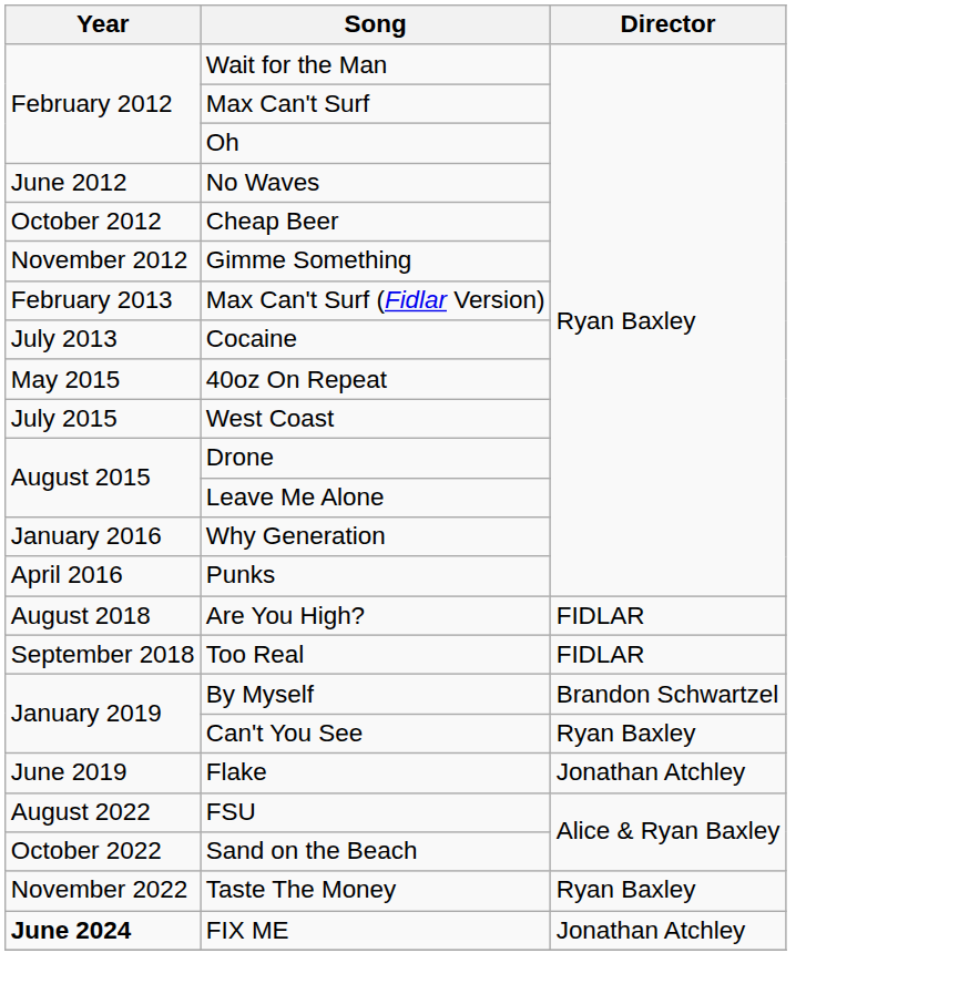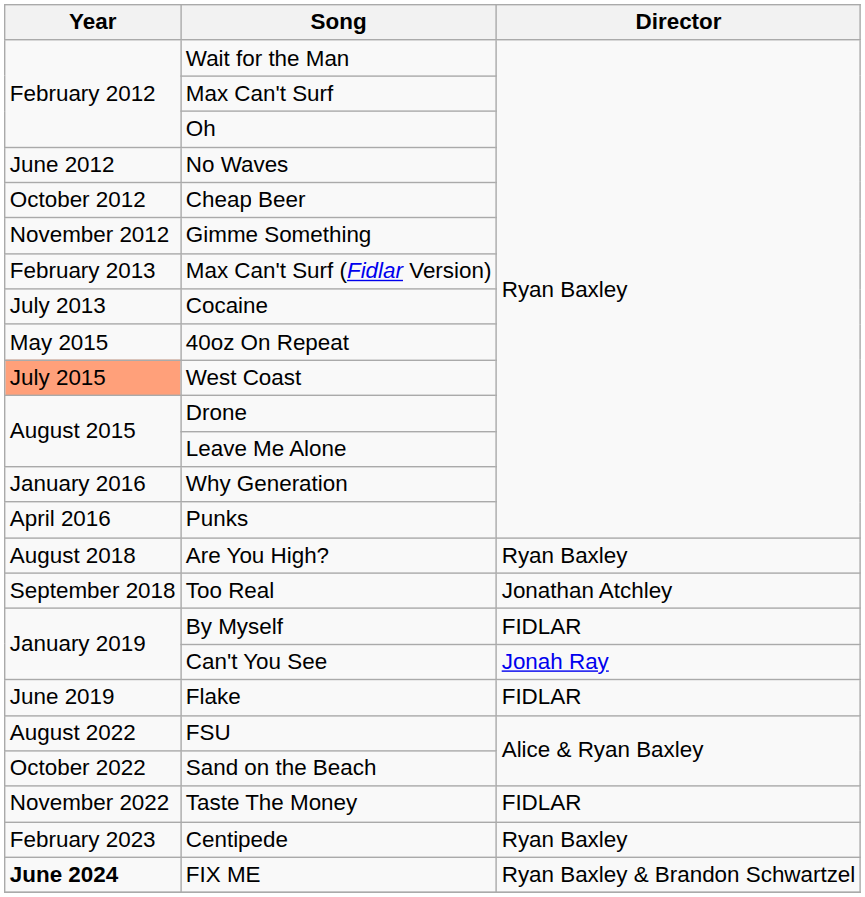 <table class="wikitable">
 <tr>
 <th>Year</th>
 <th>Song</th>
 <th>Director</th>
 </tr>
 <tr>
 <td rowspan="3">February 2012</td>
 <td>Wait for the Man</td>
 <td rowspan="14">Ryan Baxley</td>
 </tr>
 <tr>
 <td>Max Can't Surf</td>
 </tr>
 <tr>
 <td>Oh</td>
 </tr>
 <tr>
 <td>June 2012</td>
 <td>No Waves</td>
 </tr>
 <tr>
 <td>October 2012</td>
 <td>Cheap Beer</td>
 </tr>
 <tr>
 <td>November 2012</td>
 <td>Gimme Something</td>
 </tr>
 <tr>
 <td>February 2013</td>
 <td>Max Can't Surf (<em><a href='#'>Fidlar</a></em> Version)</td>
 </tr>
 <tr>
 <td>July 2013</td>
 <td>Cocaine</td>
 </tr>
 <tr>
 <td>May 2015</td>
 <td>40oz On Repeat</td>
 </tr>
 <tr>
-<td>July 2015</td>
+<td style="background: lightsalmon;">July 2015</td>
 <td>West Coast</td>
 </tr>
 <tr>
 <td rowspan="2">August 2015</td>
 <td>Drone</td>
 </tr>
 <tr>
 <td>Leave Me Alone</td>
 </tr>
 <tr>
 <td>January 2016</td>
 <td>Why Generation</td>
 </tr>
 <tr>
 <td>April 2016</td>
 <td>Punks</td>
 </tr>
 <tr>
 <td>August 2018</td>
 <td>Are You High?</td>
-<td>FIDLAR</td>
+<td>Ryan Baxley</td>
 </tr>
 <tr>
 <td>September 2018</td>
 <td>Too Real</td>
-<td>FIDLAR</td>
+<td>Jonathan Atchley</td>
 </tr>
 <tr>
 <td rowspan="2">January 2019</td>
 <td>By Myself</td>
-<td>Brandon Schwartzel</td>
+<td>FIDLAR</td>
 </tr>
 <tr>
 <td>Can't You See</td>
-<td>Ryan Baxley</td>
+<td><a href='#'>Jonah Ray</a></td>
 </tr>
 <tr>
 <td>June 2019</td>
 <td>Flake</td>
-<td>Jonathan Atchley</td>
+<td>FIDLAR</td>
 </tr>
 <tr>
 <td>August 2022</td>
 <td>FSU</td>
 <td rowspan="2">Alice & Ryan Baxley</td>
 </tr>
 <tr>
 <td>October 2022</td>
 <td>Sand on the Beach</td>
 </tr>
 <tr>
 <td>November 2022</td>
 <td>Taste The Money</td>
+<td>FIDLAR</td>
+</tr>
+<tr>
+<td>February 2023</td>
+<td>Centipede</td>
 <td>Ryan Baxley</td>
 </tr>
 <tr>
 <td><strong>June 2024</strong></td>
 <td>FIX ME</td>
-<td>Jonathan Atchley</td>
+<td>Ryan Baxley & Brandon Schwartzel</td>
 </tr>
 <tr>
 </tr>
 </table>
